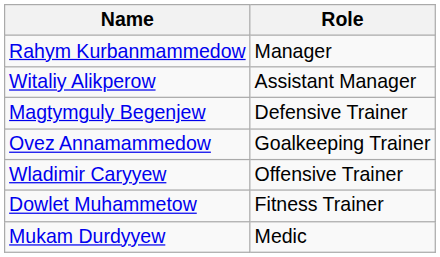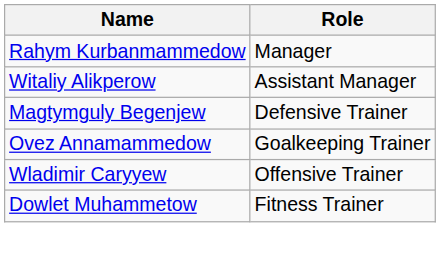 <table class="wikitable">
 <tr>
 <th>Name</th>
 <th>Role</th>
 </tr>
 <tr>
 <td><a href='#'>Rahym Kurbanmammedow</a></td>
 <td>Manager</td>
 </tr>
 <tr>
 <td><a href='#'>Witaliy Alikperow</a></td>
 <td>Assistant Manager</td>
 </tr>
 <tr>
 <td><a href='#'>Magtymguly Begenjew</a></td>
 <td>Defensive Trainer</td>
 </tr>
 <tr>
 <td><a href='#'>Ovez Annamammedow</a></td>
 <td>Goalkeeping Trainer</td>
 </tr>
 <tr>
 <td><a href='#'>Wladimir Caryyew</a></td>
 <td>Offensive Trainer</td>
 </tr>
 <tr>
 <td><a href='#'>Dowlet Muhammetow</a></td>
 <td>Fitness Trainer</td>
 </tr>
-<tr>
-<td><a href='#'>Mukam Durdyyew</a></td>
-<td>Medic</td>
-</tr>
 </table>
